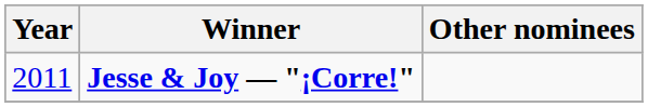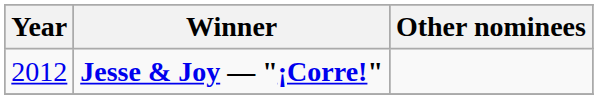 <table class="wikitable">
 <tr>
 <th>Year</th>
 <th>Winner</th>
 <th>Other nominees</th>
 </tr>
 <tr>
-<td><a href='#'>2011</a></td>
+<td><a href='#'>2012</a></td>
 <td> <strong><a href='#'>Jesse & Joy</a> — "<a href='#'>¡Corre!</a>"</strong></td>
 <td></td>
 </tr>
 <tr>
 </tr>
 </table>
